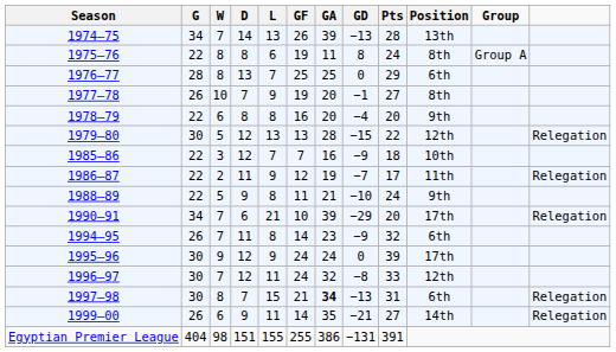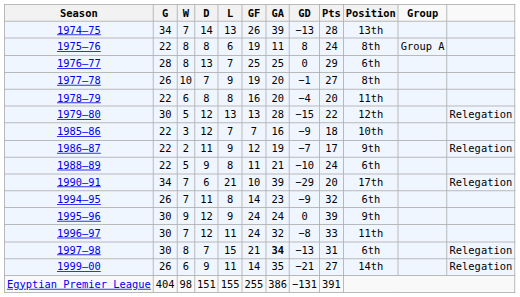 <table class="wikitable sortable" style="text-align: center;">
 <tr>
 <th>Season</th>
 <th>G</th>
 <th>W</th>
 <th>D</th>
 <th>L</th>
 <th>GF</th>
 <th>GA</th>
 <th>GD</th>
 <th>Pts</th>
 <th>Position</th>
 <td><strong>Group</strong></td>
 <td></td>
 </tr>
 <tr bgcolor=#f0f6ff>
 <td><a href='#'>1974–75</a></td>
 <td>34</td>
 <td>7</td>
 <td>14</td>
 <td>13</td>
 <td>26</td>
 <td>39</td>
 <td>−13</td>
 <td>28</td>
 <td>13th</td>
 <td></td>
 <td></td>
 </tr>
 <tr bgcolor=#f0f6ff>
 <td><a href='#'>1975–76</a></td>
 <td>22</td>
 <td>8</td>
 <td>8</td>
 <td>6</td>
 <td>19</td>
 <td>11</td>
 <td>8</td>
 <td>24</td>
 <td>8th</td>
 <td>Group A</td>
 <td></td>
 </tr>
 <tr bgcolor=#f0f6ff>
 <td><a href='#'>1976–77</a></td>
 <td>28</td>
 <td>8</td>
 <td>13</td>
 <td>7</td>
 <td>25</td>
 <td>25</td>
 <td>0</td>
 <td>29</td>
 <td>6th</td>
 <td></td>
 <td></td>
 </tr>
 <tr bgcolor=#f0f6ff>
 <td><a href='#'>1977–78</a></td>
 <td>26</td>
 <td>10</td>
 <td>7</td>
 <td>9</td>
 <td>19</td>
 <td>20</td>
 <td>−1</td>
 <td>27</td>
 <td>8th</td>
 <td></td>
 <td></td>
 </tr>
 <tr bgcolor=#f0f6ff>
 <td><a href='#'>1978–79</a></td>
 <td>22</td>
 <td>6</td>
 <td>8</td>
 <td>8</td>
 <td>16</td>
 <td>20</td>
 <td>−4</td>
 <td>20</td>
-<td>9th</td>
+<td>11th</td>
 <td></td>
 <td></td>
 </tr>
 <tr bgcolor=#f0f6ff>
 <td><a href='#'>1979–80</a></td>
 <td>30</td>
 <td>5</td>
 <td>12</td>
 <td>13</td>
 <td>13</td>
 <td>28</td>
 <td>−15</td>
 <td>22</td>
 <td>12th</td>
 <td></td>
 <td>Relegation</td>
 </tr>
 <tr bgcolor=#f0f6ff>
 <td><a href='#'>1985–86</a></td>
 <td>22</td>
 <td>3</td>
 <td>12</td>
 <td>7</td>
 <td>7</td>
 <td>16</td>
 <td>−9</td>
 <td>18</td>
 <td>10th</td>
 <td></td>
 <td></td>
 </tr>
 <tr bgcolor=#f0f6ff>
 <td><a href='#'>1986–87</a></td>
 <td>22</td>
 <td>2</td>
 <td>11</td>
 <td>9</td>
 <td>12</td>
 <td>19</td>
 <td>−7</td>
 <td>17</td>
-<td>11th</td>
+<td>9th</td>
 <td></td>
 <td>Relegation</td>
 </tr>
 <tr bgcolor=#f0f6ff>
 <td><a href='#'>1988–89</a></td>
 <td>22</td>
 <td>5</td>
 <td>9</td>
 <td>8</td>
 <td>11</td>
 <td>21</td>
 <td>−10</td>
 <td>24</td>
-<td>9th</td>
+<td>6th</td>
 <td></td>
 <td></td>
 </tr>
 <tr bgcolor=#f0f6ff>
 <td><a href='#'>1990–91</a></td>
 <td>34</td>
 <td>7</td>
 <td>6</td>
 <td>21</td>
 <td>10</td>
 <td>39</td>
 <td>−29</td>
 <td>20</td>
 <td>17th</td>
 <td></td>
 <td>Relegation</td>
 </tr>
 <tr bgcolor=#f0f6ff>
 <td><a href='#'>1994–95</a></td>
 <td>26</td>
 <td>7</td>
 <td>11</td>
 <td>8</td>
 <td>14</td>
 <td>23</td>
 <td>−9</td>
 <td>32</td>
 <td>6th</td>
 <td></td>
 <td></td>
 </tr>
 <tr bgcolor=#f0f6ff>
 <td><a href='#'>1995–96</a></td>
 <td>30</td>
 <td>9</td>
 <td>12</td>
 <td>9</td>
 <td>24</td>
 <td>24</td>
 <td>0</td>
 <td>39</td>
-<td>17th</td>
+<td>9th</td>
 <td></td>
 <td></td>
 </tr>
 <tr bgcolor=#f0f6ff>
 <td><a href='#'>1996–97</a></td>
 <td>30</td>
 <td>7</td>
 <td>12</td>
 <td>11</td>
 <td>24</td>
 <td>32</td>
 <td>−8</td>
 <td>33</td>
-<td>12th</td>
+<td>11th</td>
 <td></td>
 <td></td>
 </tr>
 <tr bgcolor=#f0f6ff>
 <td><a href='#'>1997–98</a></td>
 <td>30</td>
 <td>8</td>
 <td>7</td>
 <td>15</td>
 <td>21</td>
 <td><strong>34</strong></td>
 <td>−13</td>
 <td>31</td>
 <td>6th</td>
 <td></td>
 <td>Relegation</td>
 </tr>
 <tr bgcolor=#f0f6ff>
 <td><a href='#'>1999–00</a></td>
 <td>26</td>
 <td>6</td>
 <td>9</td>
 <td>11</td>
 <td>14</td>
 <td>35</td>
 <td>−21</td>
 <td>27</td>
 <td>14th</td>
 <td></td>
 <td>Relegation</td>
 </tr>
 <tr>
 <td><a href='#'>Egyptian Premier League</a></td>
 <td>404</td>
 <td>98</td>
 <td>151</td>
 <td>155</td>
 <td>255</td>
 <td>386</td>
 <td>−131</td>
 <td>391</td>
 </tr>
 </table>
